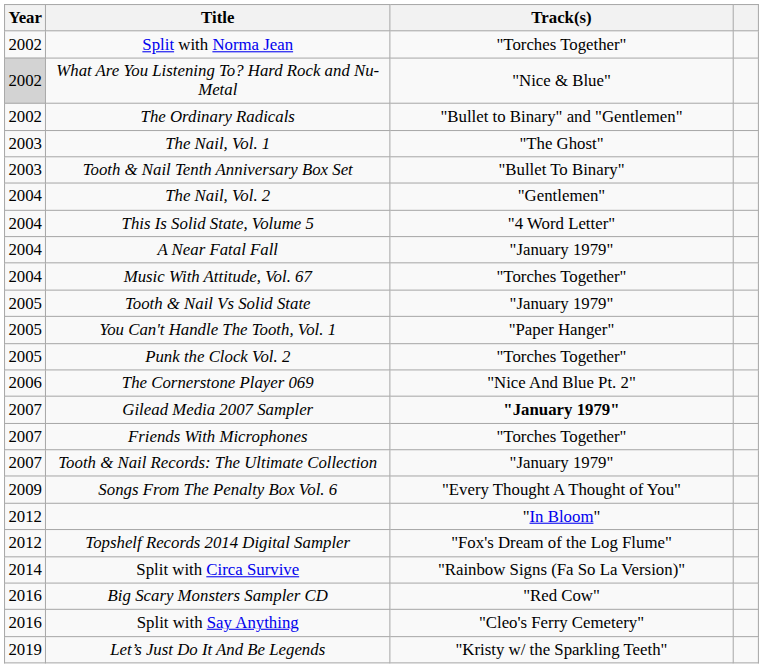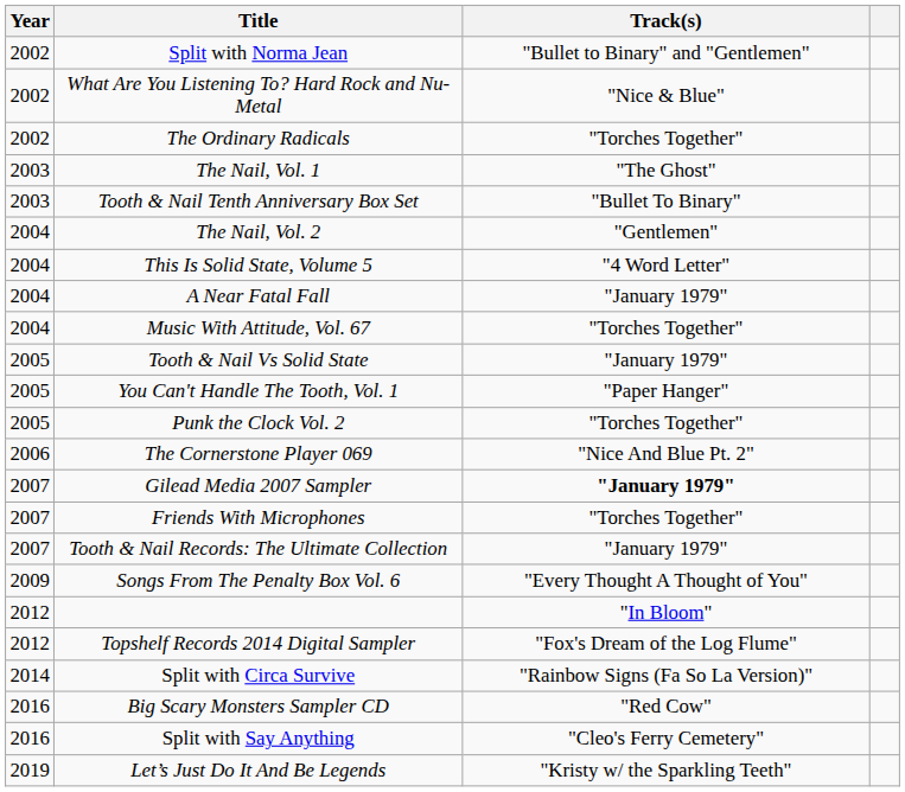 <table class="wikitable plainrowheaders" style="text-align:center;">
 <tr>
 <th scope="col" style="width:2em;">Year</th>
 <th scope="col" style="width:20em;">Title</th>
 <th scope="col" style="width:20em;">Track(s)</th>
 <th scope="col" style="width:1em;"></th>
 </tr>
 <tr>
 <td align="center">2002</td>
 <td scope="row"><a href='#'>Split</a> with <a href='#'>Norma Jean</a></td>
-<td>"Torches Together"</td>
+<td>"Bullet to Binary" and "Gentlemen"</td>
 <td></td>
 </tr>
 <tr>
-<td align="center" style="background: lightgrey;">2002</td>
+<td align="center">2002</td>
 <td scope="row"><em>What Are You Listening To? Hard Rock and Nu-Metal</em></td>
 <td>"Nice & Blue"</td>
 <td></td>
 </tr>
 <tr>
 <td align="center">2002</td>
 <td scope="row"><em>The Ordinary Radicals</em></td>
-<td>"Bullet to Binary" and "Gentlemen"</td>
+<td>"Torches Together"</td>
 <td></td>
 </tr>
 <tr>
 <td align="center">2003</td>
 <td scope="row"><em>The Nail, Vol. 1</em></td>
 <td>"The Ghost"</td>
 <td></td>
 </tr>
 <tr>
 <td align="center">2003</td>
 <td scope="row"><em>Tooth & Nail Tenth Anniversary Box Set</em></td>
 <td>"Bullet To Binary"</td>
 <td></td>
 </tr>
 <tr>
 <td align="center">2004</td>
 <td scope="row"><em>The Nail, Vol. 2</em></td>
 <td>"Gentlemen"</td>
 <td></td>
 </tr>
 <tr>
 <td align="center">2004</td>
 <td scope="row"><em>This Is Solid State, Volume 5</em></td>
 <td>"4 Word Letter"</td>
 <td></td>
 </tr>
 <tr>
 <td align="center">2004</td>
 <td scope="row"><em>A Near Fatal Fall</em></td>
 <td>"January 1979"</td>
 <td></td>
 </tr>
 <tr>
 <td align="center">2004</td>
 <td scope="row"><em>Music With Attitude, Vol. 67</em></td>
 <td>"Torches Together"</td>
 <td></td>
 </tr>
 <tr>
 <td align="center">2005</td>
 <td scope="row"><em>Tooth & Nail Vs Solid State</em></td>
 <td>"January 1979"</td>
 <td></td>
 </tr>
 <tr>
 <td align="center">2005</td>
 <td scope="row"><em>You Can't Handle The Tooth, Vol. 1</em></td>
 <td>"Paper Hanger"</td>
 <td></td>
 </tr>
 <tr>
 <td align="center">2005</td>
 <td scope="row"><em>Punk the Clock Vol. 2</em></td>
 <td>"Torches Together"</td>
 <td></td>
 </tr>
 <tr>
 <td align="center">2006</td>
 <td scope="row"><em>The Cornerstone Player 069</em></td>
 <td>"Nice And Blue Pt. 2"</td>
 <td></td>
 </tr>
 <tr>
 <td align="center">2007</td>
 <td scope="row"><em>Gilead Media 2007 Sampler</em></td>
 <td><strong>"January 1979"</strong></td>
 <td></td>
 </tr>
 <tr>
 <td align="center">2007</td>
 <td scope="row"><em>Friends With Microphones</em></td>
 <td>"Torches Together"</td>
 <td></td>
 </tr>
 <tr>
 <td align="center">2007</td>
 <td scope="row"><em>Tooth & Nail Records: The Ultimate Collection</em></td>
 <td>"January 1979"</td>
 <td></td>
 </tr>
 <tr>
 <td align="center">2009</td>
 <td scope="row"><em>Songs From The Penalty Box Vol. 6</em></td>
 <td>"Every Thought A Thought of You"</td>
 <td></td>
 </tr>
 <tr>
 <td align="center">2012</td>
 <td scope="row"><em></em></td>
 <td>"<a href='#'>In Bloom</a>"</td>
 <td></td>
 </tr>
 <tr>
 <td align="center">2012</td>
 <td scope="row"><em>Topshelf Records 2014 Digital Sampler</em></td>
 <td>"Fox's Dream of the Log Flume"</td>
 <td></td>
 </tr>
 <tr>
 <td align="center">2014</td>
 <td scope="row">Split with <a href='#'>Circa Survive</a></td>
 <td>"Rainbow Signs (Fa So La Version)"</td>
 <td></td>
 </tr>
 <tr>
 <td align="center">2016</td>
 <td scope="row"><em>Big Scary Monsters Sampler CD</em></td>
 <td>"Red Cow"</td>
 <td></td>
 </tr>
 <tr>
 <td align="center">2016</td>
 <td scope="row">Split with <a href='#'>Say Anything</a></td>
 <td>"Cleo's Ferry Cemetery"</td>
 <td></td>
 </tr>
 <tr>
 <td align="center">2019</td>
 <td scope="row"><em>Let’s Just Do It And Be Legends</em></td>
 <td>"Kristy w/ the Sparkling Teeth"</td>
 <td></td>
 </tr>
 </table>
